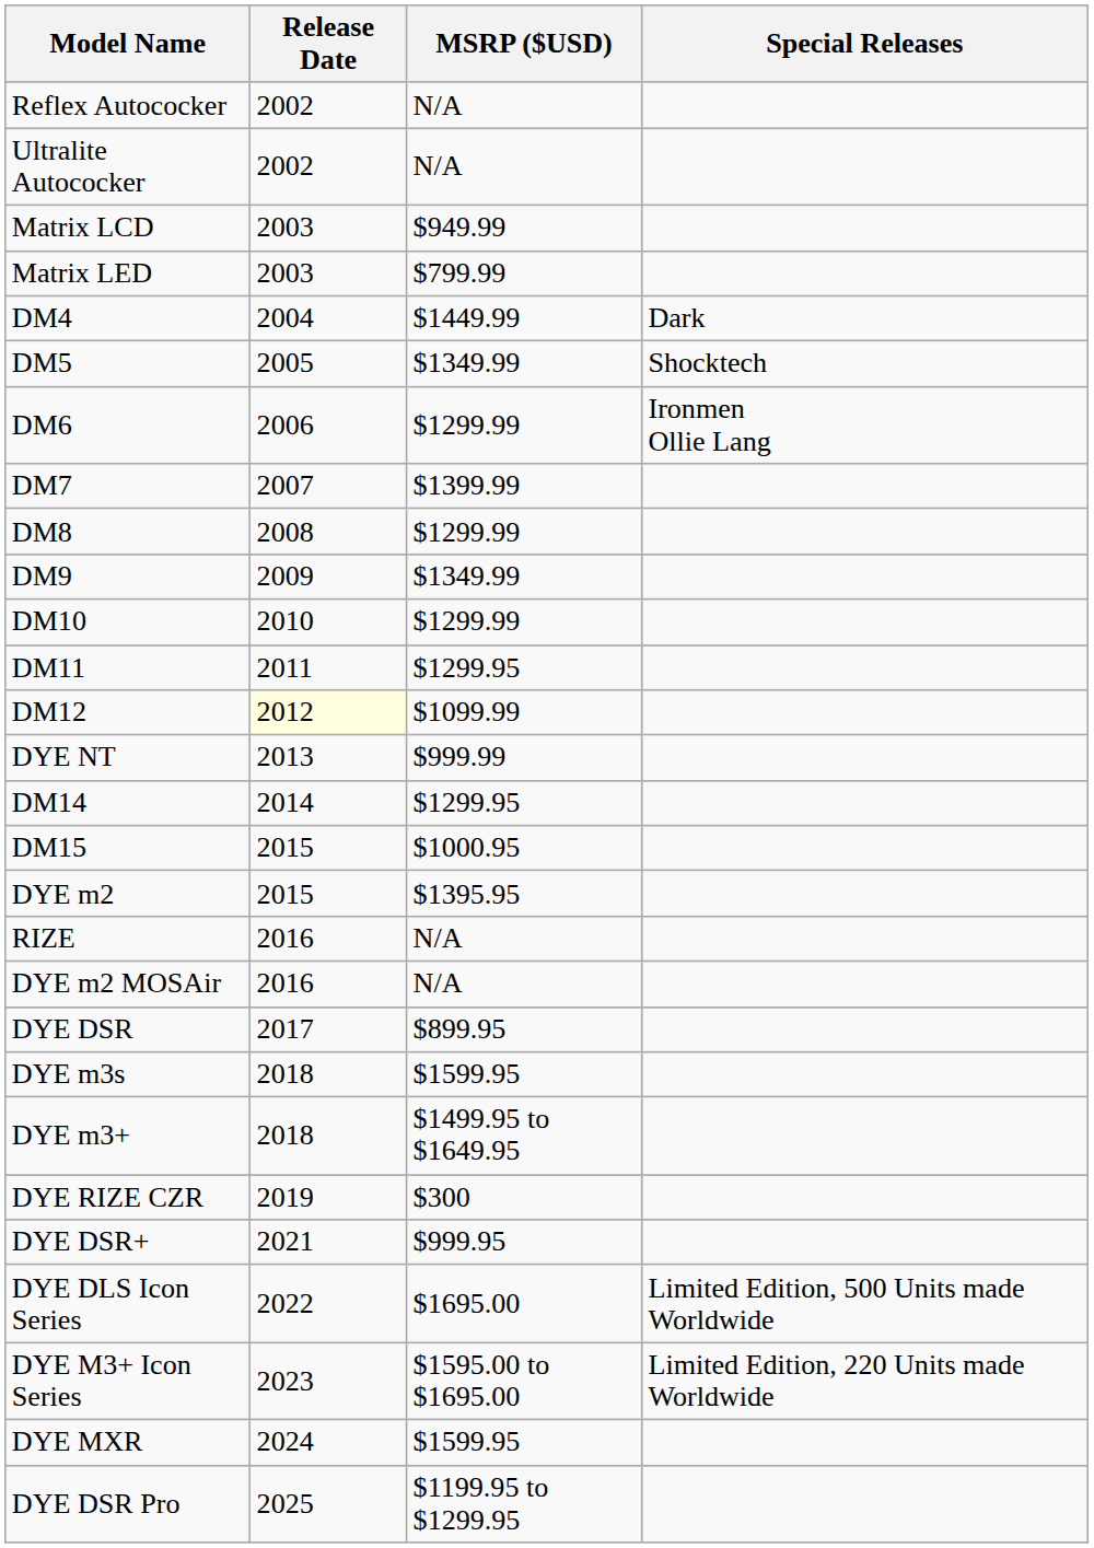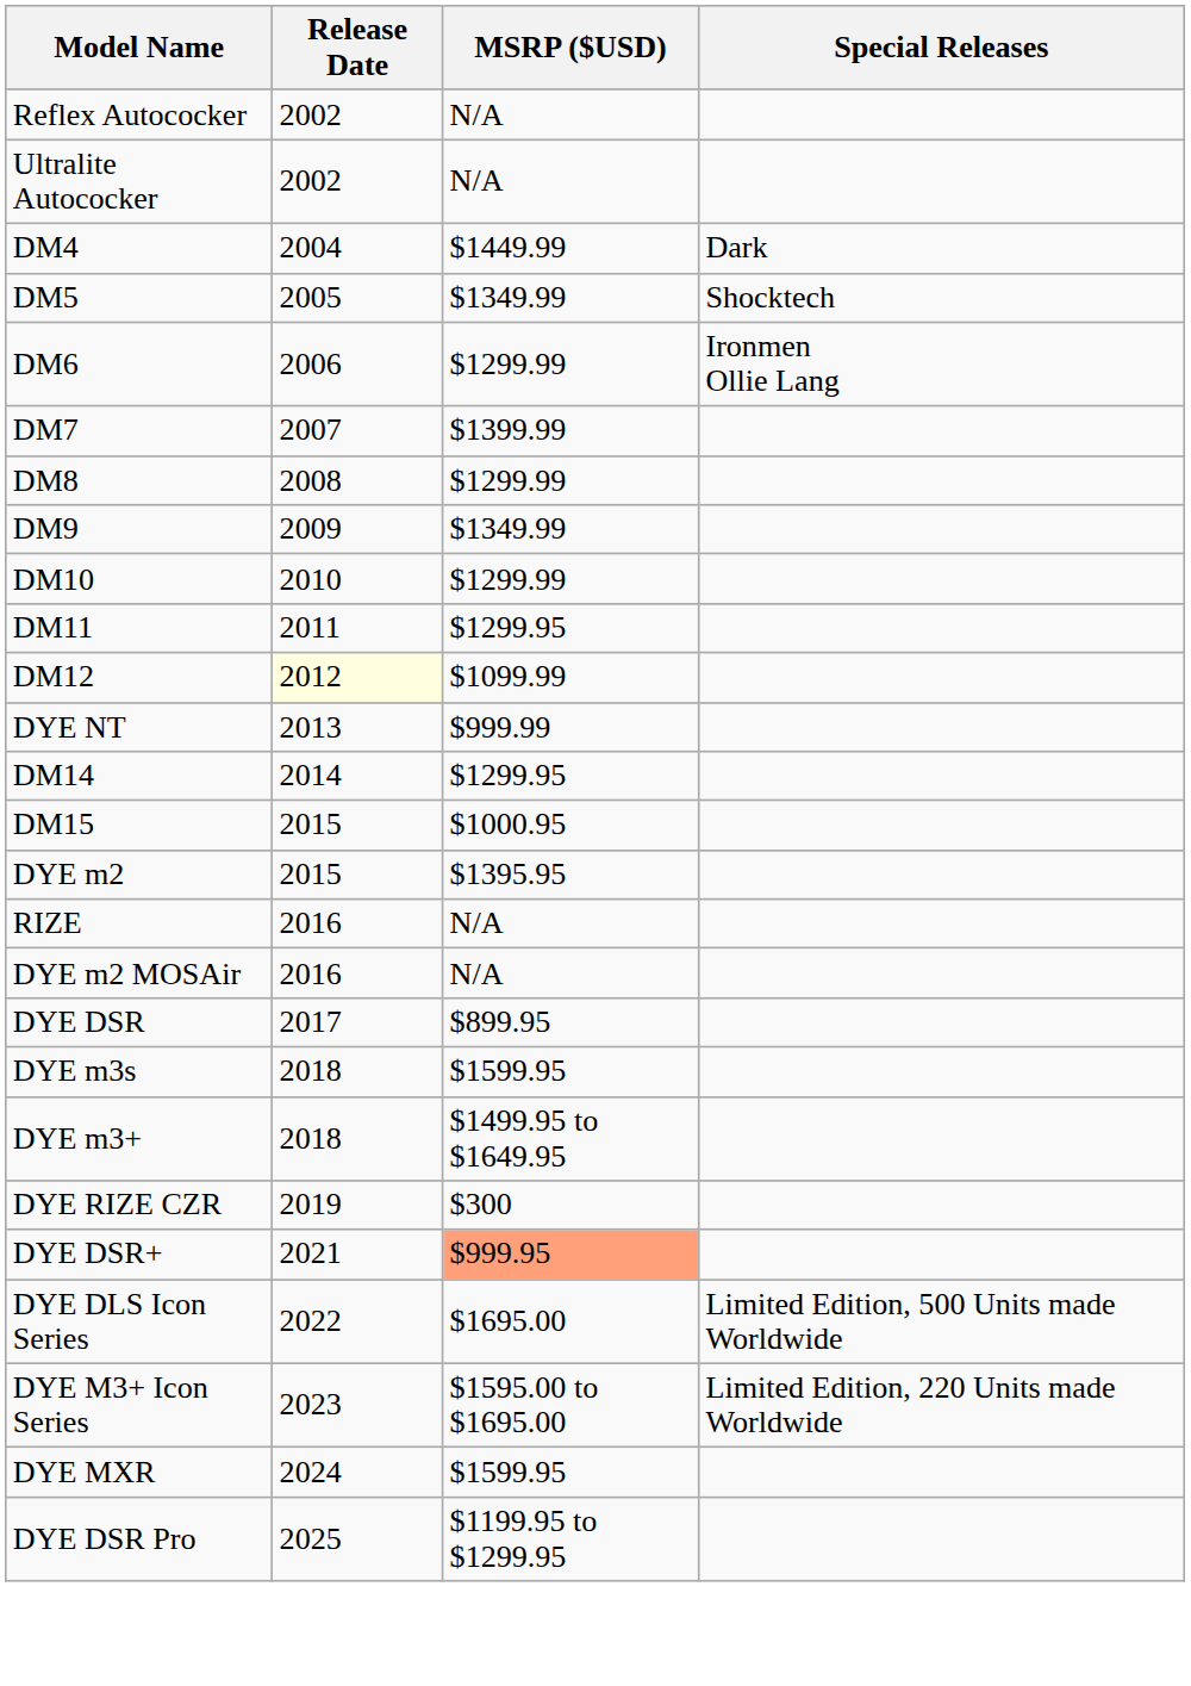 <table class="wikitable">
 <tr>
 <th>Model Name</th>
 <th>Release Date</th>
 <th>MSRP ($USD)</th>
 <th>Special Releases</th>
 </tr>
 <tr>
 <td>Reflex Autococker</td>
 <td>2002</td>
 <td>N/A</td>
 <td></td>
 </tr>
 <tr>
 <td>Ultralite Autococker</td>
 <td>2002</td>
 <td>N/A</td>
-<td></td>
-</tr>
-<tr>
-<td>Matrix LCD</td>
-<td>2003</td>
-<td>$949.99</td>
-<td></td>
-</tr>
-<tr>
-<td>Matrix LED</td>
-<td>2003</td>
-<td>$799.99</td>
 <td></td>
 </tr>
 <tr>
 <td>DM4</td>
 <td>2004</td>
 <td>$1449.99</td>
 <td>Dark</td>
 </tr>
 <tr>
 <td>DM5</td>
 <td>2005</td>
 <td>$1349.99</td>
 <td>Shocktech</td>
 </tr>
 <tr>
 <td>DM6</td>
 <td>2006</td>
 <td>$1299.99</td>
 <td>Ironmen <br> Ollie Lang</td>
 </tr>
 <tr>
 <td>DM7</td>
 <td>2007</td>
 <td>$1399.99</td>
 <td></td>
 </tr>
 <tr>
 <td>DM8</td>
 <td>2008</td>
 <td>$1299.99</td>
 <td></td>
 </tr>
 <tr>
 <td>DM9</td>
 <td>2009</td>
 <td>$1349.99</td>
 <td></td>
 </tr>
 <tr>
 <td>DM10</td>
 <td>2010</td>
 <td>$1299.99</td>
 <td></td>
 </tr>
 <tr>
 <td>DM11</td>
 <td>2011</td>
 <td>$1299.95</td>
 <td></td>
 </tr>
 <tr>
 <td>DM12</td>
 <td style="background: lightyellow;">2012</td>
 <td>$1099.99</td>
 <td></td>
 </tr>
 <tr>
 <td>DYE NT</td>
 <td>2013</td>
 <td>$999.99</td>
 <td></td>
 </tr>
 <tr>
 <td>DM14</td>
 <td>2014</td>
 <td>$1299.95</td>
 <td></td>
 </tr>
 <tr>
 <td>DM15</td>
 <td>2015</td>
 <td>$1000.95</td>
 <td></td>
 </tr>
 <tr>
 <td>DYE m2</td>
 <td>2015</td>
 <td>$1395.95</td>
 <td></td>
 </tr>
 <tr>
 <td>RIZE</td>
 <td>2016</td>
 <td>N/A</td>
 <td></td>
 </tr>
 <tr>
 <td>DYE m2 MOSAir</td>
 <td>2016</td>
 <td>N/A</td>
 <td></td>
 </tr>
 <tr>
 <td>DYE DSR</td>
 <td>2017</td>
 <td>$899.95</td>
 <td></td>
 </tr>
 <tr>
 <td>DYE m3s</td>
 <td>2018</td>
 <td>$1599.95</td>
 <td></td>
 </tr>
 <tr>
 <td>DYE m3+</td>
 <td>2018</td>
 <td>$1499.95 to $1649.95</td>
 <td></td>
 </tr>
 <tr>
 <td>DYE RIZE CZR</td>
 <td>2019</td>
 <td>$300</td>
 <td></td>
 </tr>
 <tr>
 <td>DYE DSR+</td>
 <td>2021</td>
-<td>$999.95</td>
+<td style="background: lightsalmon;">$999.95</td>
 <td></td>
 </tr>
 <tr>
 <td>DYE DLS Icon Series</td>
 <td>2022</td>
 <td>$1695.00</td>
 <td>Limited Edition, 500 Units made Worldwide</td>
 </tr>
 <tr>
 <td>DYE M3+ Icon Series</td>
 <td>2023</td>
 <td>$1595.00 to $1695.00</td>
 <td>Limited Edition, 220 Units made Worldwide</td>
 </tr>
 <tr>
 <td>DYE MXR</td>
 <td>2024</td>
 <td>$1599.95</td>
 <td></td>
 </tr>
 <tr>
 <td>DYE DSR Pro</td>
 <td>2025</td>
 <td>$1199.95 to $1299.95</td>
 <td></td>
 </tr>
 </table>
